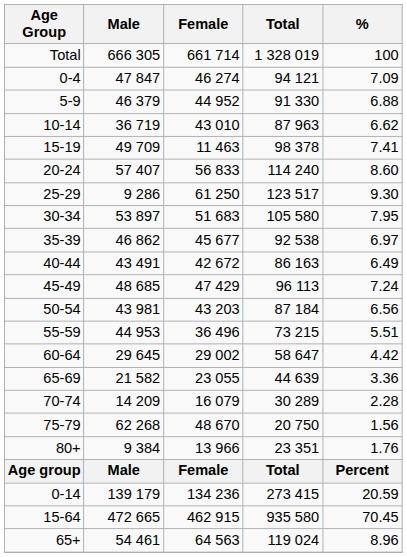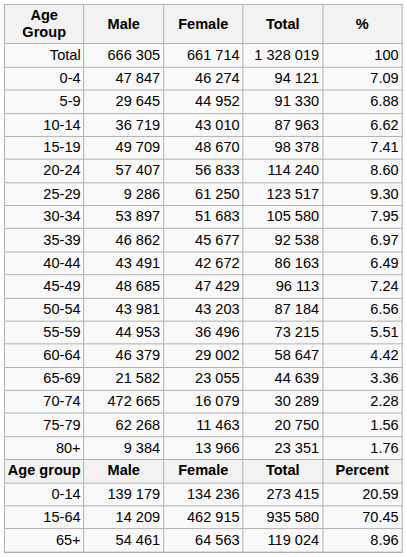 <table class="wikitable">
 <tr>
 <th width="80pt">Age Group</th>
 <th width="80pt">Male</th>
 <th width="80pt">Female</th>
 <th width="80pt">Total</th>
 <th width="80pt">%</th>
 </tr>
 <tr>
 <td align="right">Total</td>
 <td align="right">666 305</td>
 <td align="right">661 714</td>
 <td align="right">1 328 019</td>
 <td align="right">100</td>
 </tr>
 <tr>
 <td align="right">0-4</td>
 <td align="right">47 847</td>
 <td align="right">46 274</td>
 <td align="right">94 121</td>
 <td align="right">7.09</td>
 </tr>
 <tr>
 <td align="right">5-9</td>
-<td align="right">46 379</td>
+<td align="right">29 645</td>
 <td align="right">44 952</td>
 <td align="right">91 330</td>
 <td align="right">6.88</td>
 </tr>
 <tr>
 <td align="right">10-14</td>
 <td align="right">36 719</td>
 <td align="right">43 010</td>
 <td align="right">87 963</td>
 <td align="right">6.62</td>
 </tr>
 <tr>
 <td align="right">15-19</td>
 <td align="right">49 709</td>
-<td align="right">11 463</td>
+<td align="right">48 670</td>
 <td align="right">98 378</td>
 <td align="right">7.41</td>
 </tr>
 <tr>
 <td align="right">20-24</td>
 <td align="right">57 407</td>
 <td align="right">56 833</td>
 <td align="right">114 240</td>
 <td align="right">8.60</td>
 </tr>
 <tr>
 <td align="right">25-29</td>
 <td align="right">9 286</td>
 <td align="right">61 250</td>
 <td align="right">123 517</td>
 <td align="right">9.30</td>
 </tr>
 <tr>
 <td align="right">30-34</td>
 <td align="right">53 897</td>
 <td align="right">51 683</td>
 <td align="right">105 580</td>
 <td align="right">7.95</td>
 </tr>
 <tr>
 <td align="right">35-39</td>
 <td align="right">46 862</td>
 <td align="right">45 677</td>
 <td align="right">92 538</td>
 <td align="right">6.97</td>
 </tr>
 <tr>
 <td align="right">40-44</td>
 <td align="right">43 491</td>
 <td align="right">42 672</td>
 <td align="right">86 163</td>
 <td align="right">6.49</td>
 </tr>
 <tr>
 <td align="right">45-49</td>
 <td align="right">48 685</td>
 <td align="right">47 429</td>
 <td align="right">96 113</td>
 <td align="right">7.24</td>
 </tr>
 <tr>
 <td align="right">50-54</td>
 <td align="right">43 981</td>
 <td align="right">43 203</td>
 <td align="right">87 184</td>
 <td align="right">6.56</td>
 </tr>
 <tr>
 <td align="right">55-59</td>
 <td align="right">44 953</td>
 <td align="right">36 496</td>
 <td align="right">73 215</td>
 <td align="right">5.51</td>
 </tr>
 <tr>
 <td align="right">60-64</td>
-<td align="right">29 645</td>
+<td align="right">46 379</td>
 <td align="right">29 002</td>
 <td align="right">58 647</td>
 <td align="right">4.42</td>
 </tr>
 <tr>
 <td align="right">65-69</td>
 <td align="right">21 582</td>
 <td align="right">23 055</td>
 <td align="right">44 639</td>
 <td align="right">3.36</td>
 </tr>
 <tr>
 <td align="right">70-74</td>
-<td align="right">14 209</td>
+<td align="right">472 665</td>
 <td align="right">16 079</td>
 <td align="right">30 289</td>
 <td align="right">2.28</td>
 </tr>
 <tr>
 <td align="right">75-79</td>
 <td align="right">62 268</td>
-<td align="right">48 670</td>
+<td align="right">11 463</td>
 <td align="right">20 750</td>
 <td align="right">1.56</td>
 </tr>
 <tr>
 <td align="right">80+</td>
 <td align="right">9 384</td>
 <td align="right">13 966</td>
 <td align="right">23 351</td>
 <td align="right">1.76</td>
 </tr>
 <tr>
 <th width="50">Age group</th>
 <th width="80pt">Male</th>
 <th width="80">Female</th>
 <th width="80">Total</th>
 <th width="50">Percent</th>
 </tr>
 <tr>
 <td align="right">0-14</td>
 <td align="right">139 179</td>
 <td align="right">134 236</td>
 <td align="right">273 415</td>
 <td align="right">20.59</td>
 </tr>
 <tr>
 <td align="right">15-64</td>
-<td align="right">472 665</td>
+<td align="right">14 209</td>
 <td align="right">462 915</td>
 <td align="right">935 580</td>
 <td align="right">70.45</td>
 </tr>
 <tr>
 <td align="right">65+</td>
 <td align="right">54 461</td>
 <td align="right">64 563</td>
 <td align="right">119 024</td>
 <td align="right">8.96</td>
 </tr>
 <tr>
 </tr>
 </table>
